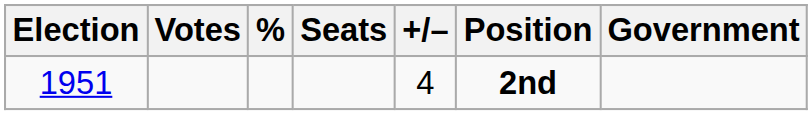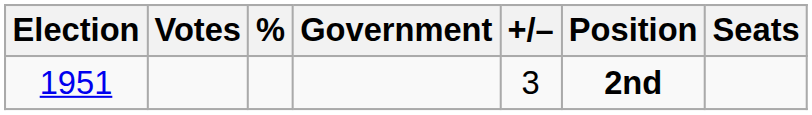 <table class=wikitable style=text-align:center>
 <tr>
 <th>Election</th>
 <th>Votes</th>
 <th>%</th>
-<th>Seats</th>
+<th>Government</th>
 <th>+/–</th>
 <th>Position</th>
-<th>Government</th>
+<th>Seats</th>
 </tr>
 <tr>
 <td><a href='#'>1951</a></td>
 <td></td>
 <td></td>
 <td></td>
-<td> 4</td>
+<td> 3</td>
 <td><strong> 2nd</strong></td>
 <td></td>
 </tr>
 </table>
